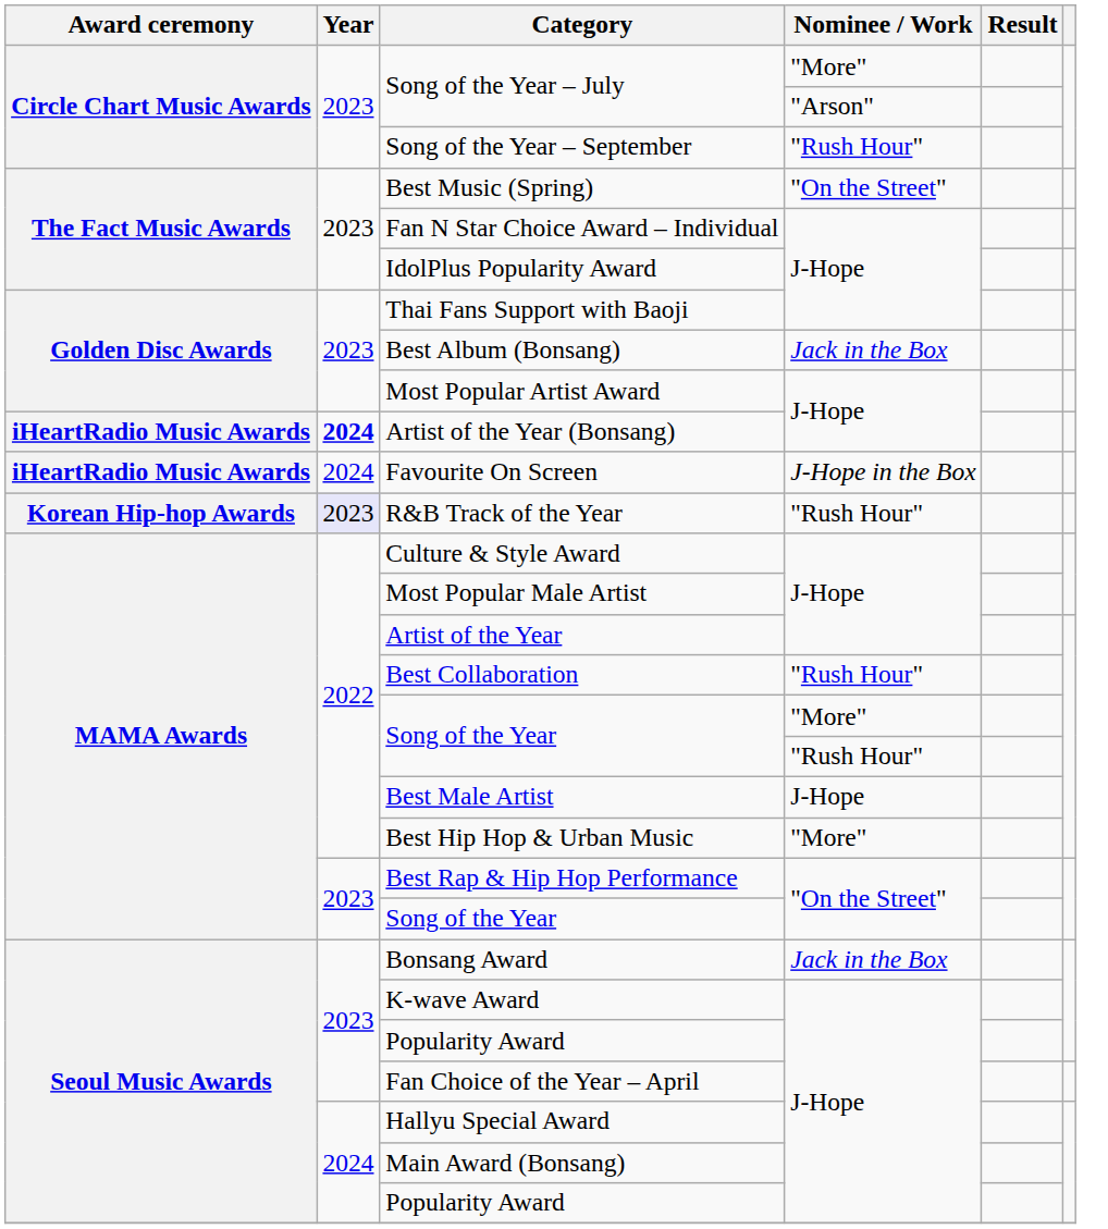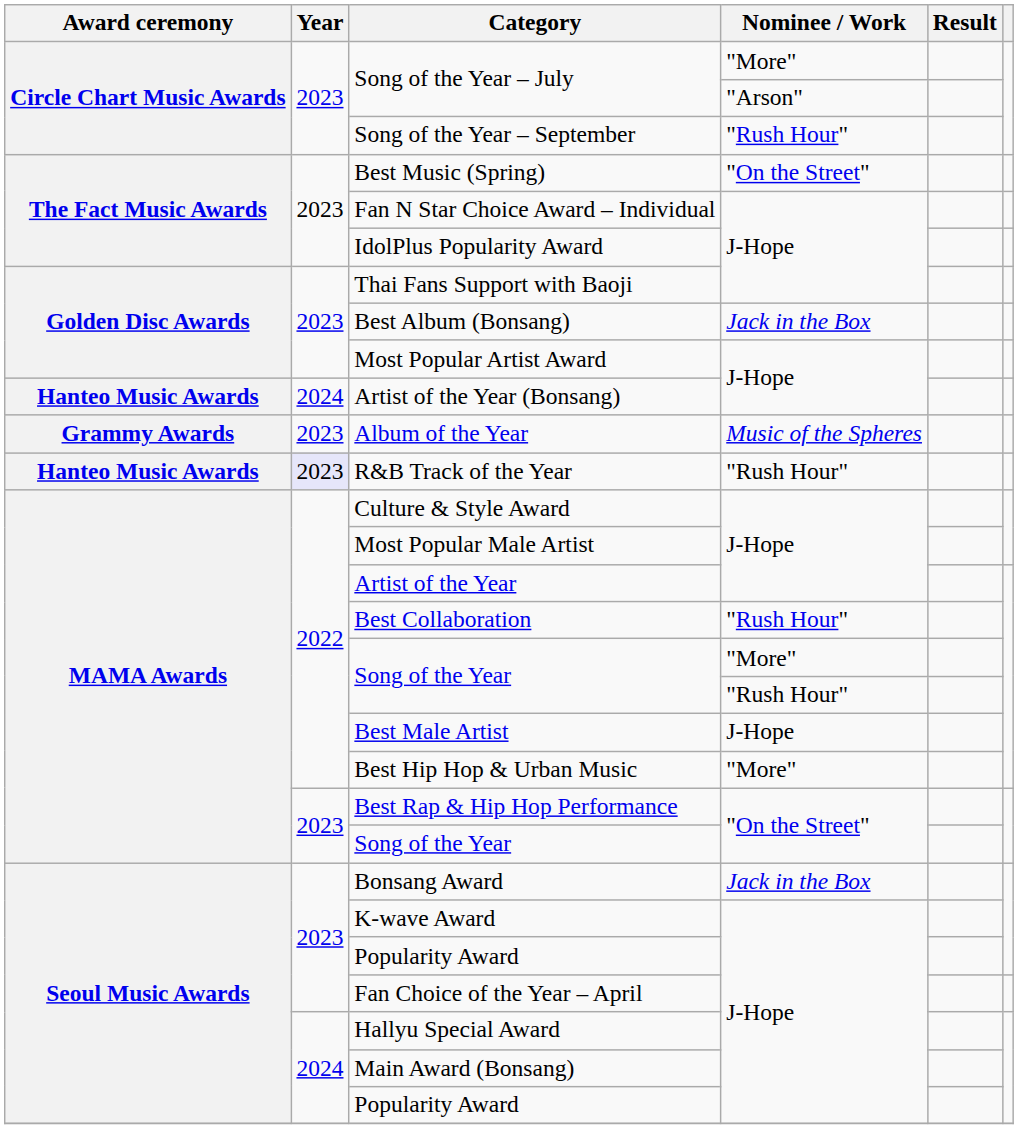 <table class="wikitable plainrowheaders sortable">
 <tr>
 <th scope="col">Award ceremony</th>
 <th scope="col">Year</th>
 <th scope="col">Category</th>
 <th scope="col">Nominee / Work</th>
 <th scope="col">Result</th>
 <th scope="col" class="unsortable"></th>
 </tr>
 <tr>
 <th scope="row" rowspan="3"><a href='#'>Circle Chart Music Awards</a></th>
 <td rowspan="3"><a href='#'>2023</a></td>
 <td rowspan="2">Song of the Year – July</td>
 <td>"More"</td>
 <td></td>
 <td rowspan="3" style="text-align:center"></td>
 </tr>
 <tr>
 <td>"Arson"</td>
 <td></td>
 </tr>
 <tr>
 <td>Song of the Year – September</td>
 <td>"<a href='#'>Rush Hour</a>" </td>
 <td></td>
 </tr>
 <tr>
 <th scope="row" rowspan="3"><a href='#'>The Fact Music Awards</a></th>
 <td rowspan="3">2023</td>
 <td>Best Music (Spring)</td>
 <td>"<a href='#'>On the Street</a>" </td>
 <td></td>
 <td style="text-align:center"></td>
 </tr>
 <tr>
 <td>Fan N Star Choice Award – Individual</td>
 <td rowspan="3">J-Hope</td>
 <td></td>
 <td style="text-align:center"></td>
 </tr>
 <tr>
 <td>IdolPlus Popularity Award</td>
 <td></td>
 <td style="text-align:center"></td>
 </tr>
 <tr>
 <th scope="row" rowspan="3"><a href='#'>Golden Disc Awards</a></th>
 <td rowspan="3"><a href='#'>2023</a></td>
 <td>Thai Fans Support with Baoji</td>
 <td></td>
 <td style="text-align:center"></td>
 </tr>
 <tr>
 <td>Best Album (Bonsang)</td>
 <td><em><a href='#'>Jack in the Box</a></em></td>
 <td></td>
 <td style="text-align:center"></td>
 </tr>
 <tr>
 <td>Most Popular Artist Award</td>
 <td rowspan="2">J-Hope</td>
 <td></td>
 <td style="text-align:center"></td>
 </tr>
 <tr>
-<th scope="row"><a href='#'>iHeartRadio Music Awards</a></th>
-<td><strong><a href='#'>2024</a></strong></td>
+<th scope="row"><a href='#'>Hanteo Music Awards</a></th>
+<td><a href='#'>2024</a></td>
 <td>Artist of the Year (Bonsang)</td>
 <td></td>
 <td style="text-align:center"></td>
 </tr>
 <tr>
-<th scope="row"><a href='#'>iHeartRadio Music Awards</a></th>
-<td><a href='#'>2024</a></td>
-<td>Favourite On Screen</td>
-<td><em>J-Hope in the Box</em></td>
+<th scope="row"><a href='#'>Grammy Awards</a></th>
+<td><a href='#'>2023</a></td>
+<td><a href='#'>Album of the Year</a></td>
+<td><em><a href='#'>Music of the Spheres</a></em></td>
 <td></td>
 <td style="text-align:center"></td>
 </tr>
 <tr>
-<th scope="row"><a href='#'>Korean Hip-hop Awards</a></th>
+<th scope="row"><a href='#'>Hanteo Music Awards</a></th>
 <td style="background: lavender;">2023</td>
 <td>R&B Track of the Year</td>
 <td>"Rush Hour" </td>
 <td></td>
 <td style="text-align:center"></td>
 </tr>
 <tr>
 <th scope="row" rowspan="10"><a href='#'>MAMA Awards</a></th>
 <td rowspan="8"><a href='#'>2022</a></td>
 <td>Culture & Style Award</td>
 <td rowspan="3">J-Hope</td>
 <td></td>
 <td rowspan="2" style="text-align:center"></td>
 </tr>
 <tr>
 <td>Most Popular Male Artist</td>
 <td></td>
 </tr>
 <tr>
 <td><a href='#'>Artist of the Year</a></td>
 <td></td>
 <td rowspan="6" style="text-align:center"></td>
 </tr>
 <tr>
 <td><a href='#'>Best Collaboration</a></td>
 <td>"<a href='#'>Rush Hour</a>" </td>
 <td></td>
 </tr>
 <tr>
 <td rowspan="2"><a href='#'>Song of the Year</a></td>
 <td>"More"</td>
 <td></td>
 </tr>
 <tr>
 <td>"Rush Hour" </td>
 <td></td>
 </tr>
 <tr>
 <td><a href='#'>Best Male Artist</a></td>
 <td>J-Hope</td>
 <td></td>
 </tr>
 <tr>
 <td>Best Hip Hop & Urban Music</td>
 <td>"More"</td>
 <td></td>
 </tr>
 <tr>
 <td rowspan="2"><a href='#'>2023</a></td>
 <td><a href='#'>Best Rap & Hip Hop Performance</a></td>
 <td rowspan="2">"<a href='#'>On the Street</a>" </td>
 <td></td>
 <td rowspan="2" style="text-align:center"></td>
 </tr>
 <tr>
 <td><a href='#'>Song of the Year</a></td>
 <td></td>
 </tr>
 <tr>
 <th scope="row" rowspan="7"><a href='#'>Seoul Music Awards</a></th>
 <td rowspan="4"><a href='#'>2023</a></td>
 <td>Bonsang Award</td>
 <td><em><a href='#'>Jack in the Box</a></em></td>
 <td></td>
 <td rowspan="3" style="text-align:center"></td>
 </tr>
 <tr>
 <td>K-wave Award</td>
 <td rowspan="6">J-Hope</td>
 <td></td>
 </tr>
 <tr>
 <td>Popularity Award</td>
 <td></td>
 </tr>
 <tr>
 <td>Fan Choice of the Year – April</td>
 <td></td>
 <td style="text-align:center"></td>
 </tr>
 <tr>
 <td rowspan="3"><a href='#'>2024</a></td>
 <td>Hallyu Special Award</td>
 <td></td>
 <td style="text-align:center" rowspan="3"></td>
 </tr>
 <tr>
 <td>Main Award (Bonsang)</td>
 <td></td>
 </tr>
 <tr>
 <td>Popularity Award</td>
 <td></td>
 </tr>
 <tr>
 </tr>
 </table>
